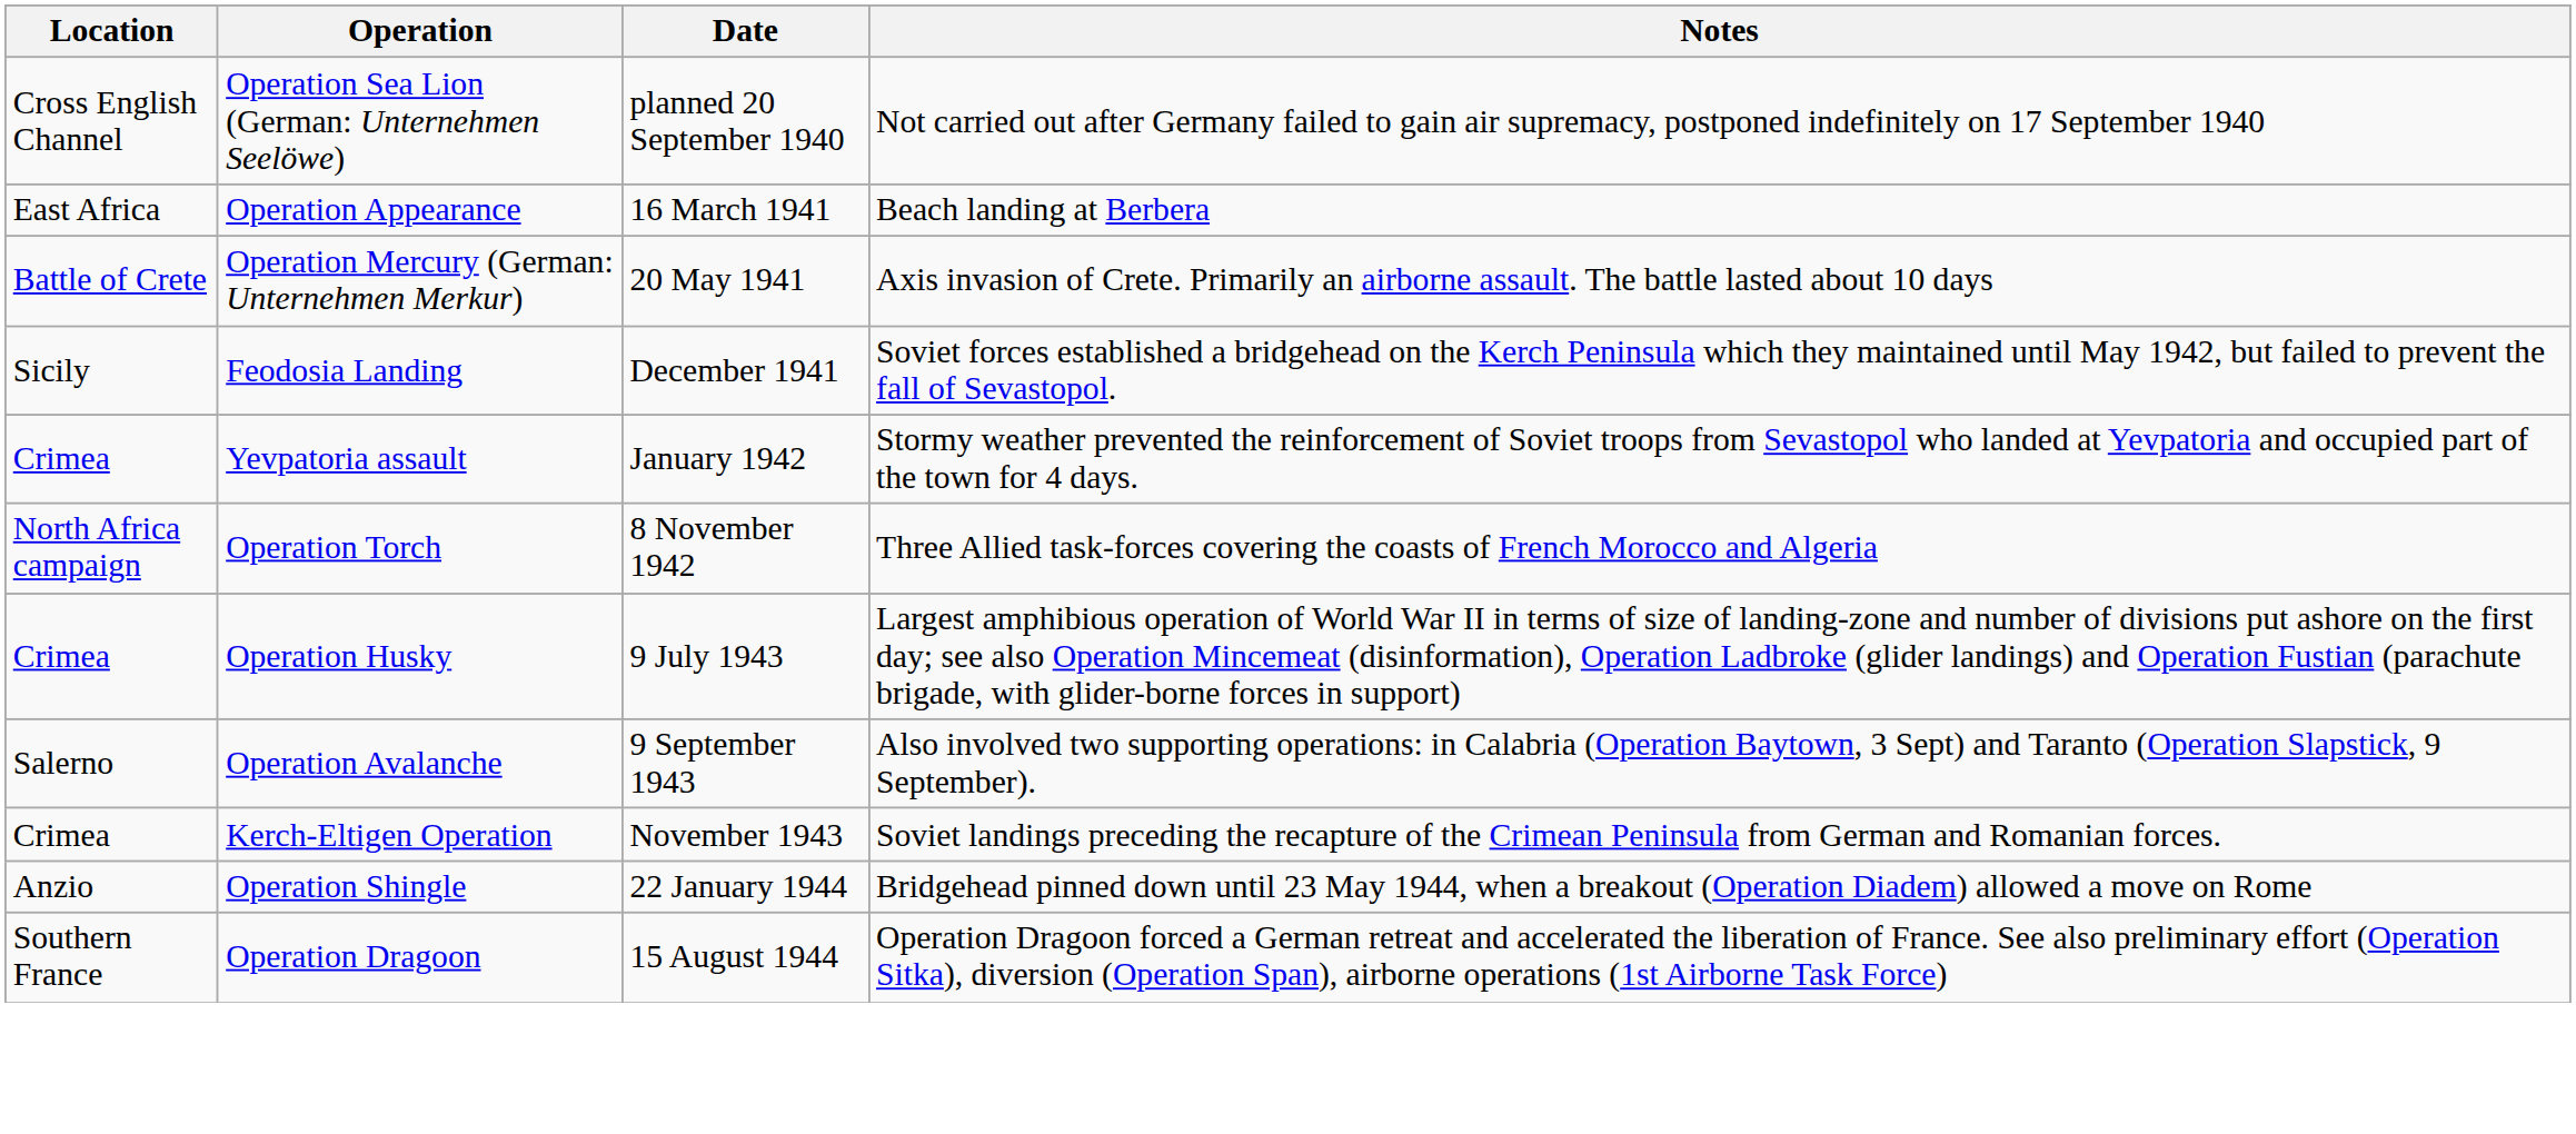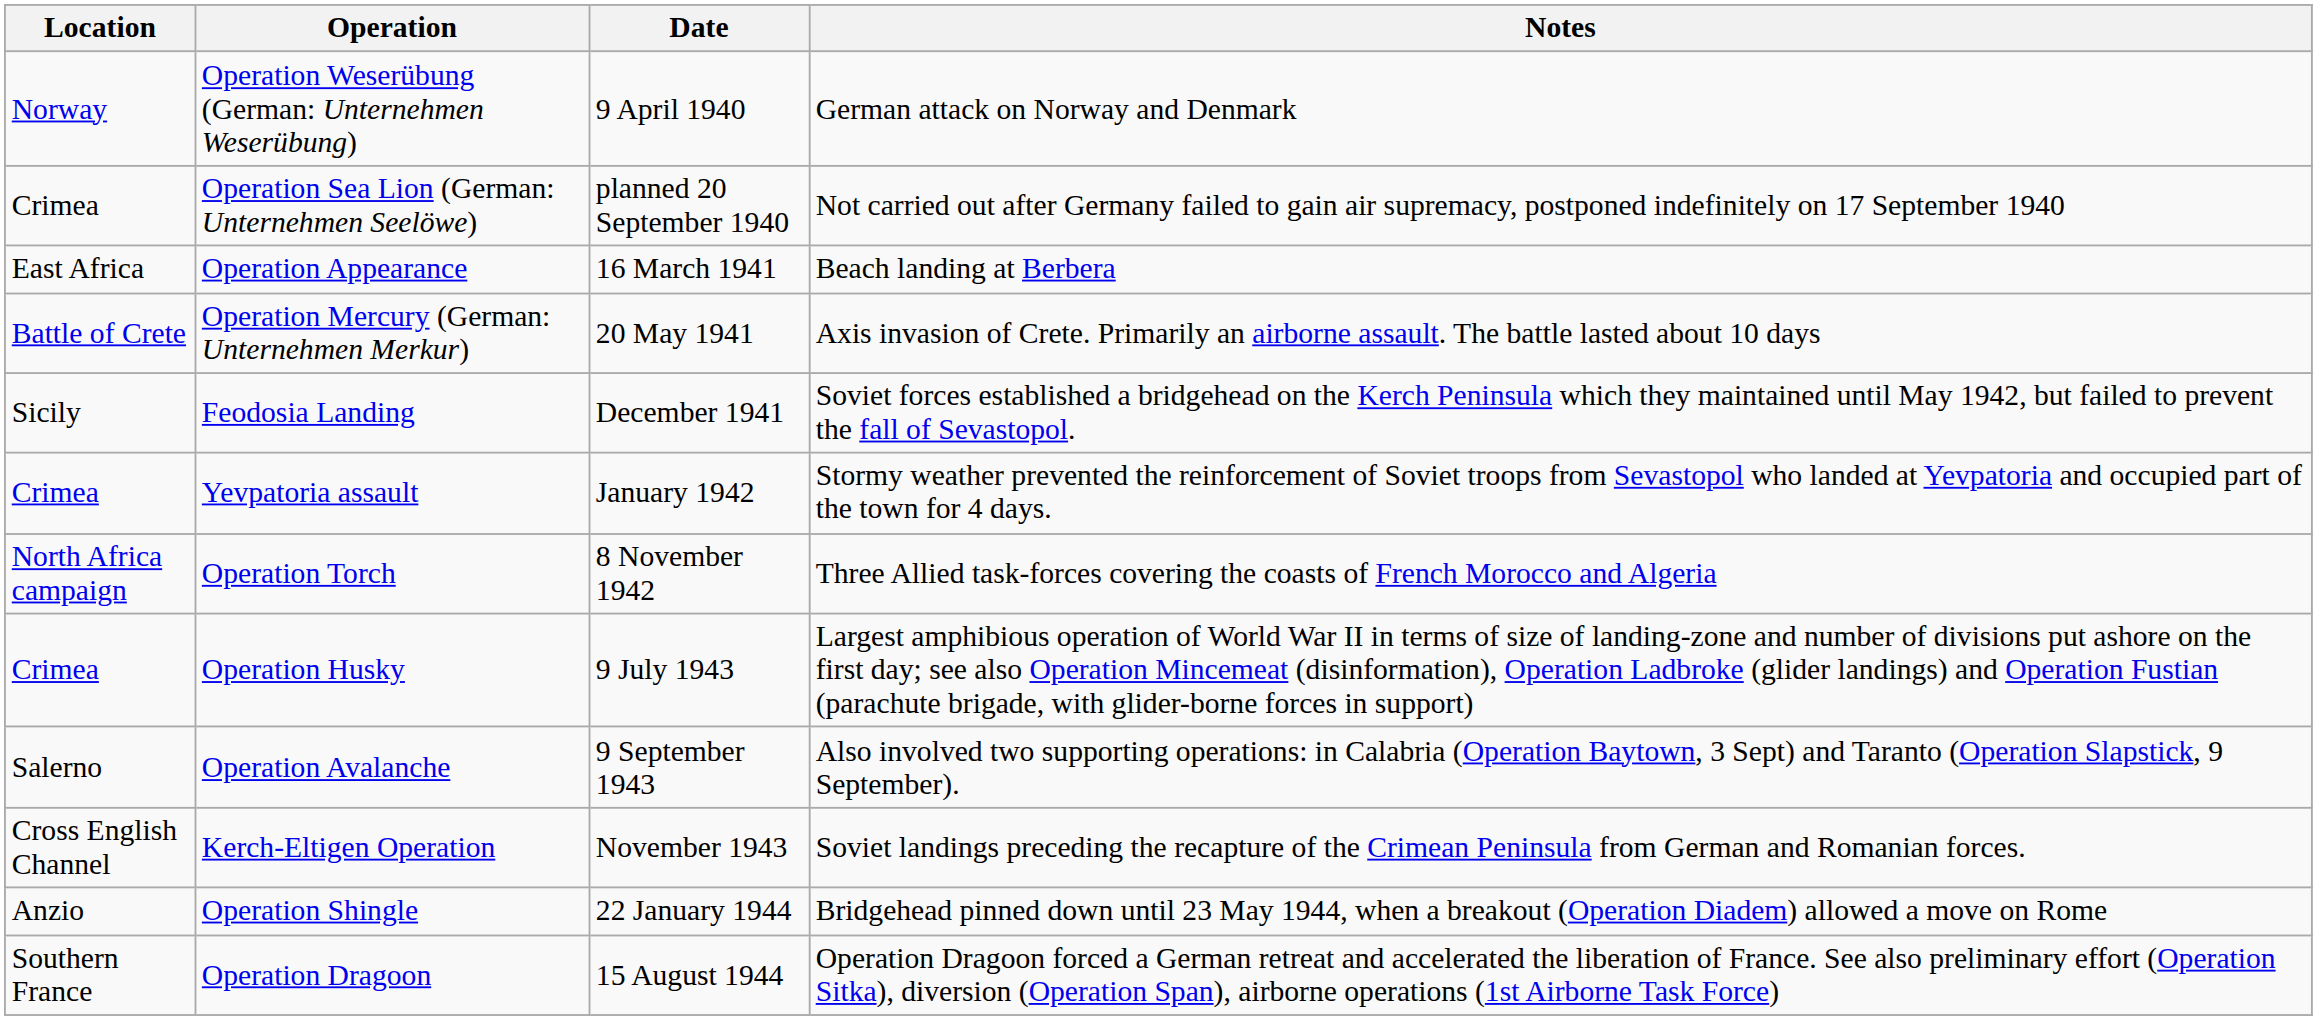 <table class="wikitable">
 <tr>
 <th>Location</th>
 <th>Operation</th>
 <th>Date</th>
 <th>Notes</th>
 </tr>
 <tr>
-<td>Cross English Channel</td>
+<td><a href='#'>Norway</a></td>
+<td><a href='#'>Operation Weserübung</a> (German: <em>Unternehmen Weserübung</em>)</td>
+<td>9 April 1940</td>
+<td>German attack on Norway and Denmark</td>
+</tr>
+<tr>
+<td>Crimea</td>
 <td><a href='#'>Operation Sea Lion</a> (German: <em>Unternehmen Seelöwe</em>)</td>
 <td>planned 20 September 1940</td>
 <td>Not carried out after Germany failed to gain air supremacy, postponed indefinitely on 17 September 1940</td>
 </tr>
 <tr>
 <td>East Africa</td>
 <td><a href='#'>Operation Appearance</a></td>
 <td>16 March 1941</td>
 <td>Beach landing at <a href='#'>Berbera</a></td>
 </tr>
 <tr>
 <td><a href='#'>Battle of Crete</a></td>
 <td><a href='#'>Operation Mercury</a> (German: <em>Unternehmen Merkur</em>)</td>
 <td>20 May 1941</td>
 <td>Axis invasion of Crete. Primarily an <a href='#'>airborne assault</a>. The battle lasted about 10 days</td>
 </tr>
 <tr>
 <td>Sicily</td>
 <td><a href='#'>Feodosia Landing</a></td>
 <td>December 1941</td>
 <td>Soviet forces established a bridgehead on the <a href='#'>Kerch Peninsula</a> which they maintained until May 1942, but failed to prevent the <a href='#'>fall of Sevastopol</a>.</td>
 </tr>
 <tr>
 <td><a href='#'>Crimea</a></td>
 <td><a href='#'>Yevpatoria assault</a></td>
 <td>January 1942</td>
 <td>Stormy weather prevented the reinforcement of Soviet troops from <a href='#'>Sevastopol</a> who landed at <a href='#'>Yevpatoria</a> and occupied part of the town for 4 days.</td>
 </tr>
 <tr>
 <td><a href='#'>North Africa campaign</a></td>
 <td><a href='#'>Operation Torch</a></td>
 <td>8 November 1942</td>
 <td>Three Allied task-forces covering the coasts of <a href='#'>French Morocco and Algeria</a></td>
 </tr>
 <tr>
 <td><a href='#'>Crimea</a></td>
 <td><a href='#'>Operation Husky</a></td>
 <td>9 July 1943</td>
 <td>Largest amphibious operation of World War II in terms of size of landing-zone and number of divisions put ashore on the first day; see also <a href='#'>Operation Mincemeat</a> (disinformation), <a href='#'>Operation Ladbroke</a> (glider landings) and <a href='#'>Operation Fustian</a> (parachute brigade, with glider-borne forces in support)</td>
 </tr>
 <tr>
 <td>Salerno</td>
 <td><a href='#'>Operation Avalanche</a></td>
 <td>9 September 1943</td>
 <td>Also involved two supporting operations: in Calabria (<a href='#'>Operation Baytown</a>, 3 Sept) and Taranto (<a href='#'>Operation Slapstick</a>, 9 September).</td>
 </tr>
 <tr>
-<td>Crimea</td>
+<td>Cross English Channel</td>
 <td><a href='#'>Kerch-Eltigen Operation</a></td>
 <td>November 1943</td>
 <td>Soviet landings preceding the recapture of the <a href='#'>Crimean Peninsula</a> from German and Romanian forces.</td>
 </tr>
 <tr>
 <td>Anzio</td>
 <td><a href='#'>Operation Shingle</a></td>
 <td>22 January 1944</td>
 <td>Bridgehead pinned down until 23 May 1944, when a breakout (<a href='#'>Operation Diadem</a>) allowed a move on Rome</td>
 </tr>
 <tr>
 <td>Southern France</td>
 <td><a href='#'>Operation Dragoon</a></td>
 <td>15 August 1944</td>
 <td>Operation Dragoon forced a German retreat and accelerated the liberation of France. See also preliminary effort (<a href='#'>Operation Sitka</a>), diversion (<a href='#'>Operation Span</a>), airborne operations (<a href='#'>1st Airborne Task Force</a>)</td>
 </tr>
 </table>
